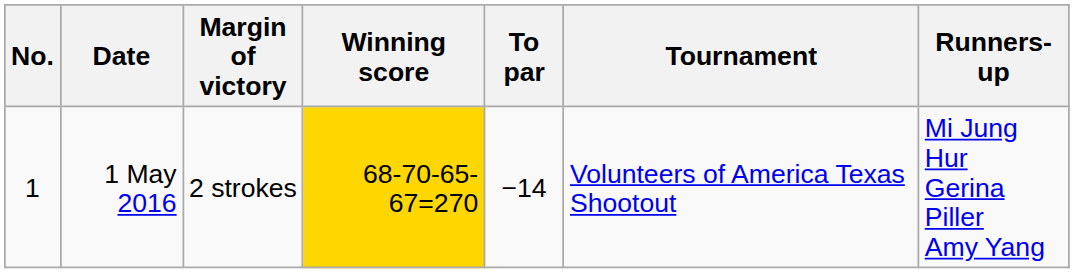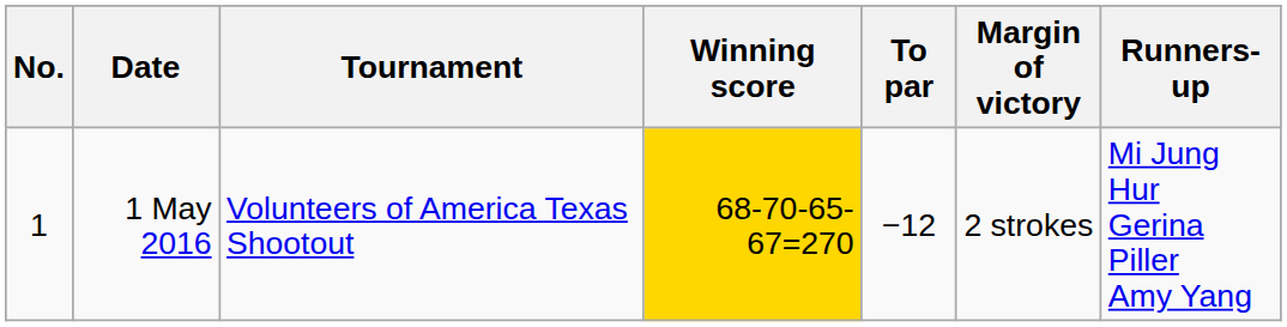 <table class="wikitable" style="font-size:95%;">
 <tr>
 <th>No.</th>
 <th>Date</th>
-<th>Margin of<br>victory</th>
+<th>Tournament</th>
 <th>Winning score</th>
 <th>To par</th>
-<th>Tournament</th>
+<th>Margin of<br>victory</th>
 <th>Runners-up</th>
 </tr>
 <tr>
 <td align=center>1</td>
 <td align=right>1 May <a href='#'>2016</a></td>
+<td><a href='#'>Volunteers of America Texas Shootout</a></td>
+<td align=right style="background: gold;">68-70-65-67=270</td>
+<td align=center>−12</td>
 <td>2 strokes</td>
-<td align=right style="background: gold;">68-70-65-67=270</td>
-<td align=center>−14</td>
-<td><a href='#'>Volunteers of America Texas Shootout</a></td>
 <td> <a href='#'>Mi Jung Hur</a><br> <a href='#'>Gerina Piller</a><br> <a href='#'>Amy Yang</a></td>
 </tr>
 </table>
